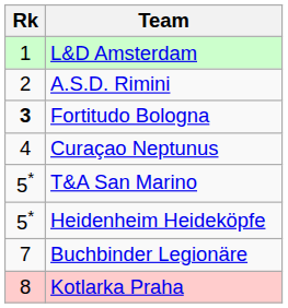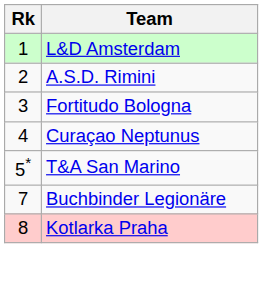 <table class="wikitable" style="text-align:center">
 <tr>
 <th width="25">Rk</th>
 <th width="180">Team</th>
 </tr>
 <tr style="background-color:#ccffcc;">
 <td>1</td>
 <td style="text-align:left;"> <a href='#'>L&D Amsterdam</a></td>
 </tr>
 <tr>
 <td>2</td>
 <td style="text-align:left;"> <a href='#'>A.S.D. Rimini</a></td>
 </tr>
 <tr>
-<td><strong>3</strong></td>
+<td>3</td>
 <td style="text-align:left;"> <a href='#'>Fortitudo Bologna</a></td>
 </tr>
 <tr>
 <td>4</td>
 <td style="text-align:left;"> <a href='#'>Curaçao Neptunus</a></td>
 </tr>
 <tr>
 <td>5<sup>*</sup></td>
 <td style="text-align:left;"> <a href='#'>T&A San Marino</a></td>
 </tr>
 <tr>
-<td>5<sup>*</sup></td>
-<td style="text-align:left;"> <a href='#'>Heidenheim Heideköpfe</a></td>
-</tr>
-<tr>
 <td>7</td>
 <td style="text-align:left;"> <a href='#'>Buchbinder Legionäre</a></td>
 </tr>
 <tr style="background-color:#ffcccc;">
 <td>8</td>
 <td style="text-align:left;"> <a href='#'>Kotlarka Praha</a></td>
 </tr>
 </table>
